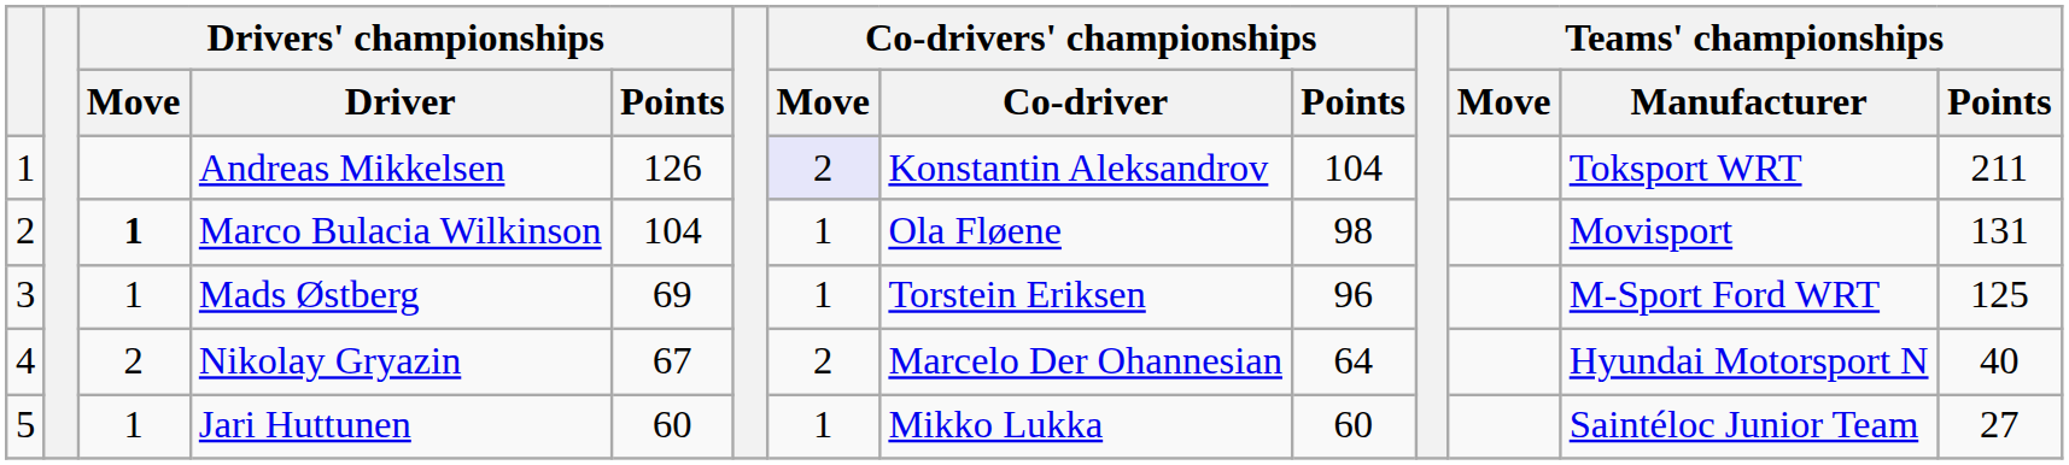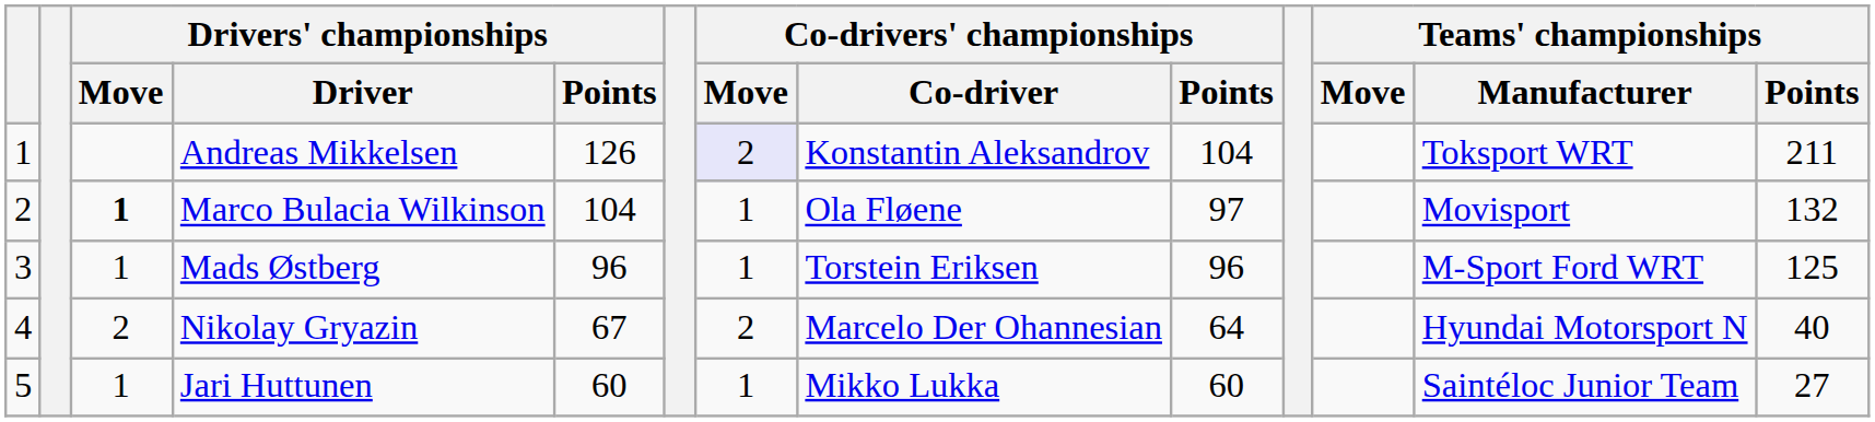 <table class="wikitable" style="font-size:85%;">
 <tr>
 <th rowspan="2"></th>
 <th rowspan="7" style="width:5px;"></th>
 <th colspan="3">Drivers' championships</th>
 <th rowspan="7" style="width:5px;"></th>
 <th colspan="3" nowrap>Co-drivers' championships</th>
 <th rowspan="7" style="width:5px;"></th>
 <th colspan="3" nowrap>Teams' championships</th>
 </tr>
 <tr>
 <th>Move</th>
 <th>Driver</th>
 <th>Points</th>
 <th>Move</th>
 <th>Co-driver</th>
 <th>Points</th>
 <th>Move</th>
 <th>Manufacturer</th>
 <th>Points</th>
 </tr>
 <tr>
 <td align="center">1</td>
 <td align="center"></td>
 <td><a href='#'>Andreas Mikkelsen</a></td>
 <td align="center">126</td>
 <td align="center" style="background: lavender;"> 2</td>
 <td><a href='#'>Konstantin Aleksandrov</a></td>
 <td align="center">104</td>
 <td align="center"></td>
 <td><a href='#'>Toksport WRT</a></td>
 <td align="center">211</td>
 </tr>
 <tr>
 <td align="center">2</td>
 <td align="center"><strong> 1</strong></td>
 <td><a href='#'>Marco Bulacia Wilkinson</a></td>
 <td align="center">104</td>
 <td align="center"> 1</td>
 <td><a href='#'>Ola Fløene</a></td>
-<td align="center">98</td>
+<td align="center">97</td>
 <td align="center"></td>
 <td><a href='#'>Movisport</a></td>
-<td align="center">131</td>
+<td align="center">132</td>
 </tr>
 <tr>
 <td align="center">3</td>
 <td align="center"> 1</td>
 <td><a href='#'>Mads Østberg</a></td>
-<td align="center">69</td>
+<td align="center">96</td>
 <td align="center"> 1</td>
 <td><a href='#'>Torstein Eriksen</a></td>
 <td align="center">96</td>
 <td align="center"></td>
 <td><a href='#'>M-Sport Ford WRT</a></td>
 <td align="center">125</td>
 </tr>
 <tr>
 <td align="center">4</td>
 <td align="center"> 2</td>
 <td><a href='#'>Nikolay Gryazin</a></td>
 <td align="center">67</td>
 <td align="center"> 2</td>
 <td><a href='#'>Marcelo Der Ohannesian</a></td>
 <td align="center">64</td>
 <td align="center"></td>
 <td><a href='#'>Hyundai Motorsport N</a></td>
 <td align="center">40</td>
 </tr>
 <tr>
 <td align="center">5</td>
 <td align="center"> 1</td>
 <td><a href='#'>Jari Huttunen</a></td>
 <td align="center">60</td>
 <td align="center"> 1</td>
 <td><a href='#'>Mikko Lukka</a></td>
 <td align="center">60</td>
 <td align="center"></td>
 <td><a href='#'>Saintéloc Junior Team</a></td>
 <td align="center">27</td>
 </tr>
 </table>
